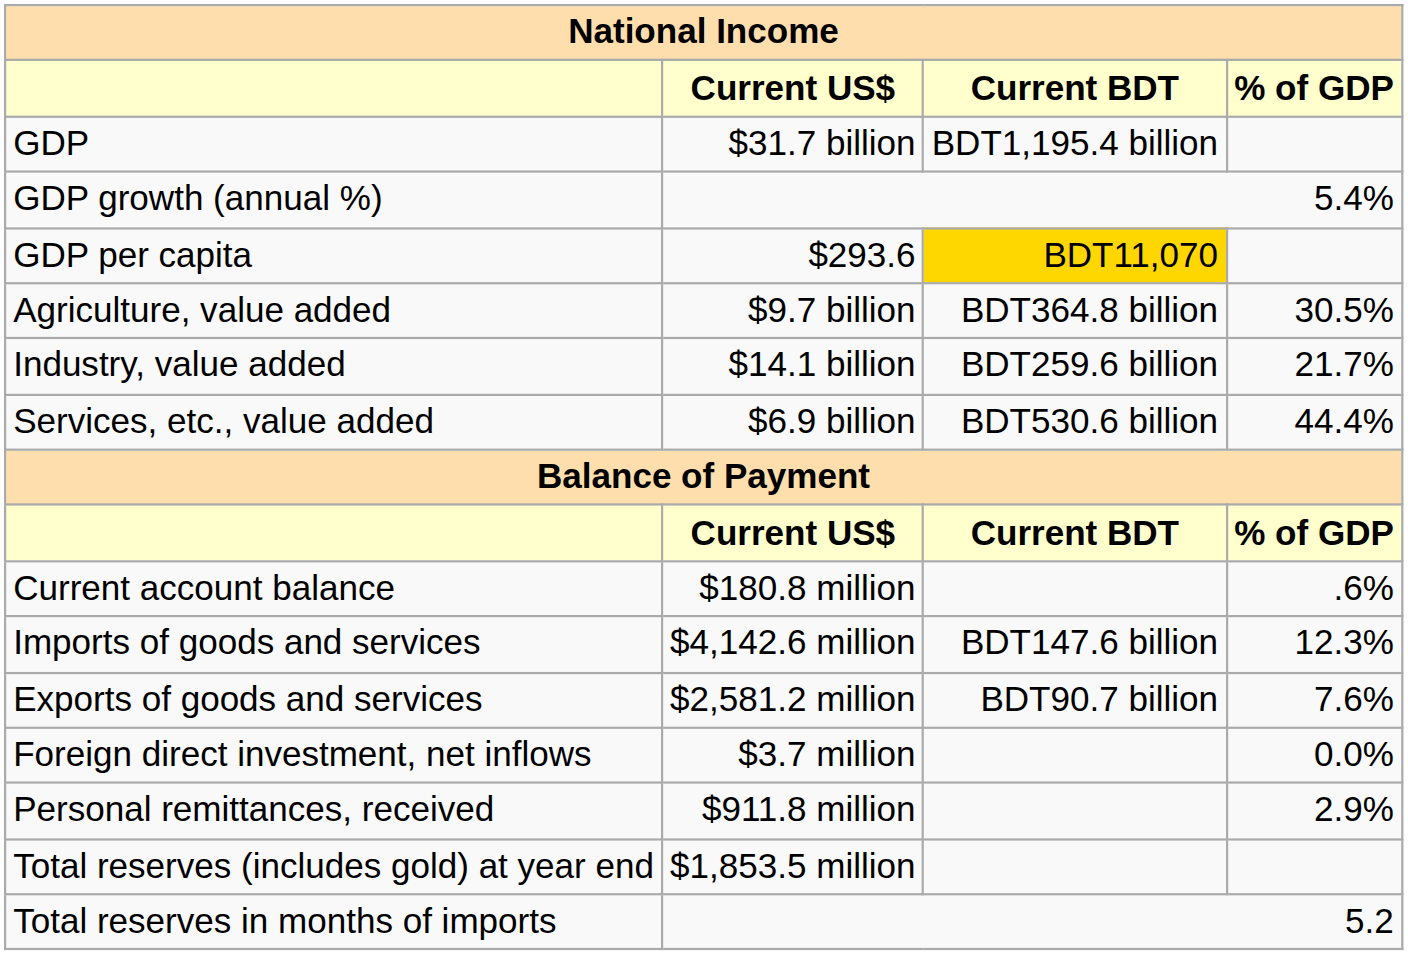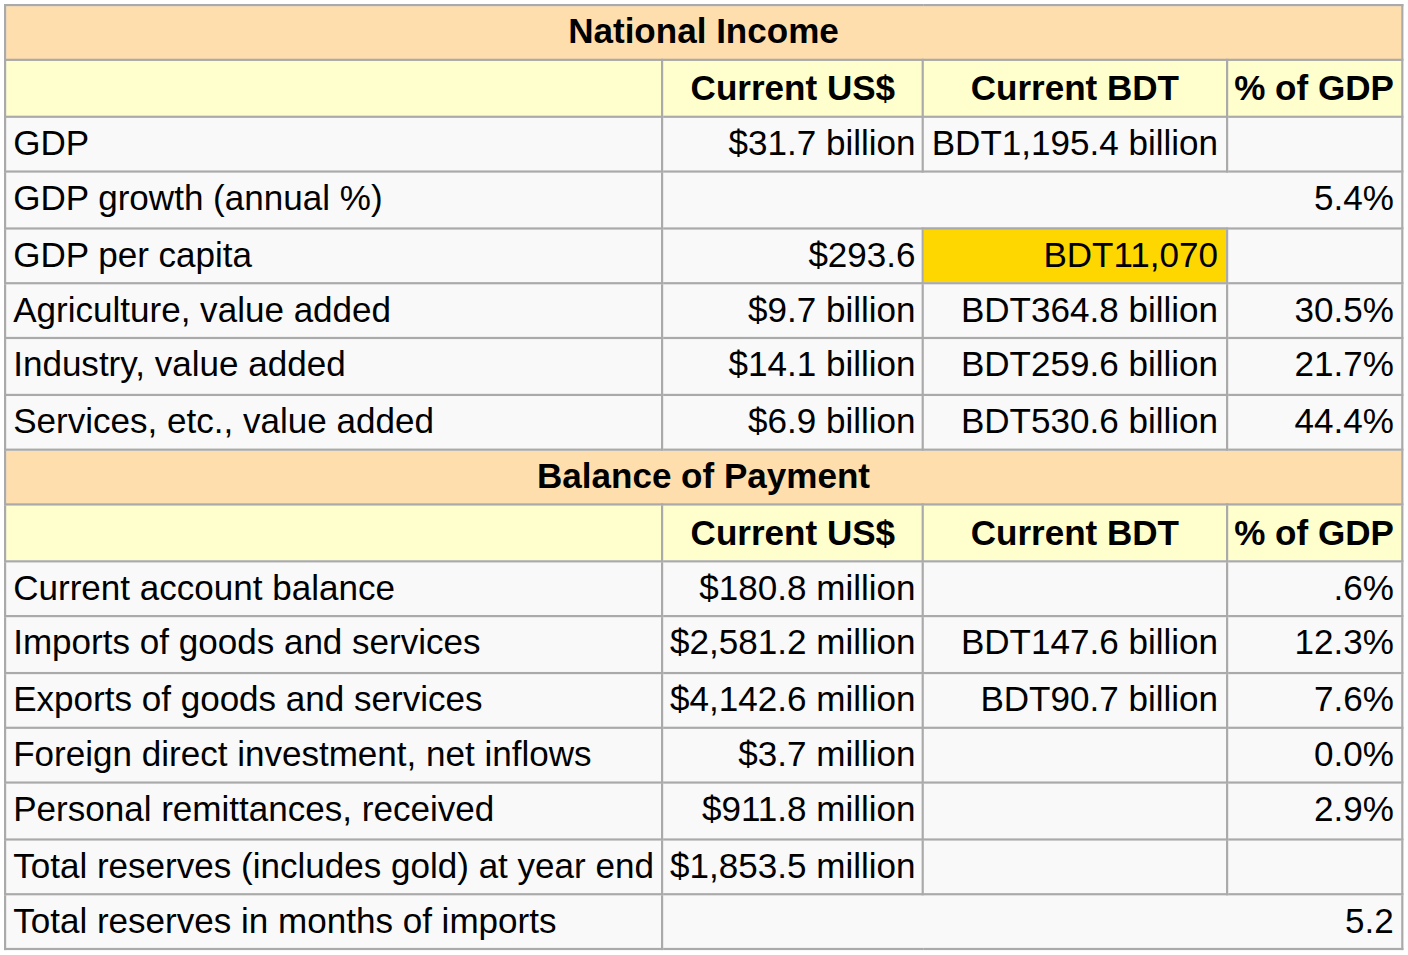 <table class="wikitable">
 <tr>
 <th colspan="4" style="background: #ffdead;">National Income</th>
 </tr>
 <tr>
 <th style="background: #ffffcd;"></th>
 <th style="background: #ffffcd;">Current US$</th>
 <th style="background: #ffffcd;">Current BDT</th>
 <th style="background: #ffffcd;">% of GDP</th>
 </tr>
 <tr>
 <td>GDP</td>
 <td style="text-align: right;">$31.7 billion</td>
 <td style="text-align: right;">BDT1,195.4 billion</td>
 <td style="text-align: right;"></td>
 </tr>
 <tr>
 <td>GDP growth (annual %)</td>
 <td colspan="3"  style="text-align: right;">5.4%</td>
 </tr>
 <tr>
 <td>GDP per capita</td>
 <td style="text-align: right;">$293.6</td>
 <td style="background: gold; text-align: right;">BDT11,070</td>
 <td style="text-align: right;"></td>
 </tr>
 <tr>
 <td>Agriculture, value added</td>
 <td style="text-align: right;">$9.7 billion</td>
 <td style="text-align: right;">BDT364.8 billion</td>
 <td style="text-align: right;">30.5%</td>
 </tr>
 <tr>
 <td>Industry, value added</td>
 <td style="text-align: right;">$14.1 billion</td>
 <td style="text-align: right;">BDT259.6 billion</td>
 <td style="text-align: right;">21.7%</td>
 </tr>
 <tr>
 <td>Services, etc., value added</td>
 <td style="text-align: right;">$6.9 billion</td>
 <td style="text-align: right;">BDT530.6 billion</td>
 <td style="text-align: right;">44.4%</td>
 </tr>
 <tr>
 <th colspan="4" style="background: #ffdead;">Balance of Payment</th>
 </tr>
 <tr>
 <th style="background: #ffffcd;"></th>
 <th style="background: #ffffcd;">Current US$</th>
 <th style="background: #ffffcd;">Current BDT</th>
 <th style="background: #ffffcd;">% of GDP</th>
 </tr>
 <tr>
 <td>Current account balance</td>
 <td style="text-align: right;">$180.8 million</td>
 <td style="text-align: right;"></td>
 <td style="text-align: right;">.6%</td>
 </tr>
 <tr>
 <td>Imports of goods and services</td>
-<td style="text-align: right;">$4,142.6 million</td>
+<td style="text-align: right;">$2,581.2 million</td>
 <td style="text-align: right;">BDT147.6 billion</td>
 <td style="text-align: right;">12.3%</td>
 </tr>
 <tr>
 <td>Exports of goods and services</td>
-<td style="text-align: right;">$2,581.2 million</td>
+<td style="text-align: right;">$4,142.6 million</td>
 <td style="text-align: right;">BDT90.7 billion</td>
 <td style="text-align: right;">7.6%</td>
 </tr>
 <tr>
 <td>Foreign direct investment, net inflows</td>
 <td style="text-align: right;">$3.7 million</td>
 <td style="text-align: right;"></td>
 <td style="text-align: right;">0.0%</td>
 </tr>
 <tr>
 <td>Personal remittances, received</td>
 <td style="text-align: right;">$911.8 million</td>
 <td style="text-align: right;"></td>
 <td style="text-align: right;">2.9%</td>
 </tr>
 <tr>
 <td>Total reserves (includes gold) at year end</td>
 <td style="text-align: right;">$1,853.5 million</td>
 <td style="text-align: right;"></td>
 <td style="text-align: right;"></td>
 </tr>
 <tr>
 <td>Total reserves in months of imports</td>
 <td colspan="3"  style="text-align: right;">5.2</td>
 </tr>
 </table>
